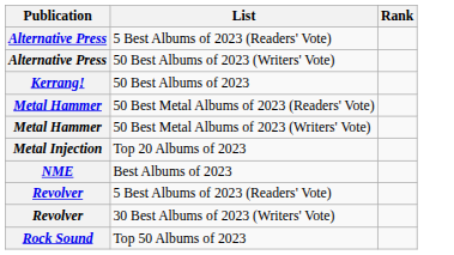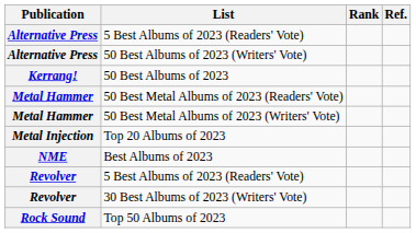 <table class="wikitable sortable plainrowheaders" style="text-align:center;">
 <tr>
 <th>Publication</th>
 <th>List</th>
 <th>Rank</th>
+<th class="unsortable">Ref.</th>
 </tr>
 <tr>
 <th scope="row"><em><a href='#'>Alternative Press</a></em></th>
 <td align="left">5 Best Albums of 2023 (Readers' Vote)</td>
+<td></td>
 <td></td>
 </tr>
 <tr>
 <th scope="row"><em>Alternative Press</em></th>
 <td align="left">50 Best Albums of 2023 (Writers' Vote)</td>
 <td></td>
+<td></td>
 </tr>
 <tr>
 <th scope="row"><em><a href='#'>Kerrang!</a></em></th>
 <td align="left">50 Best Albums of 2023</td>
+<td></td>
 <td></td>
 </tr>
 <tr>
 <th scope="row"><em><a href='#'>Metal Hammer</a></em></th>
 <td align="left">50 Best Metal Albums of 2023 (Readers' Vote)</td>
 <td></td>
+<td></td>
 </tr>
 <tr>
 <th scope="row"><em>Metal Hammer</em></th>
 <td align="left">50 Best Metal Albums of 2023 (Writers' Vote)</td>
+<td></td>
 <td></td>
 </tr>
 <tr>
 <th scope="row"><em>Metal Injection</em></th>
 <td align="left">Top 20 Albums of 2023</td>
 <td></td>
+<td></td>
 </tr>
 <tr>
 <th scope="row"><em><a href='#'>NME</a></em></th>
 <td align="left">Best Albums of 2023</td>
+<td></td>
 <td></td>
 </tr>
 <tr>
 <th scope="row"><em><a href='#'>Revolver</a></em></th>
 <td align="left">5 Best Albums of 2023 (Readers' Vote)</td>
 <td></td>
+<td></td>
 </tr>
 <tr>
 <th scope="row"><em>Revolver</em></th>
 <td align="left">30 Best Albums of 2023 (Writers' Vote)</td>
+<td></td>
 <td></td>
 </tr>
 <tr>
 <th scope="row"><em><a href='#'>Rock Sound</a></em></th>
 <td align="left">Top 50 Albums of 2023</td>
 <td></td>
+<td></td>
 </tr>
 </table>
